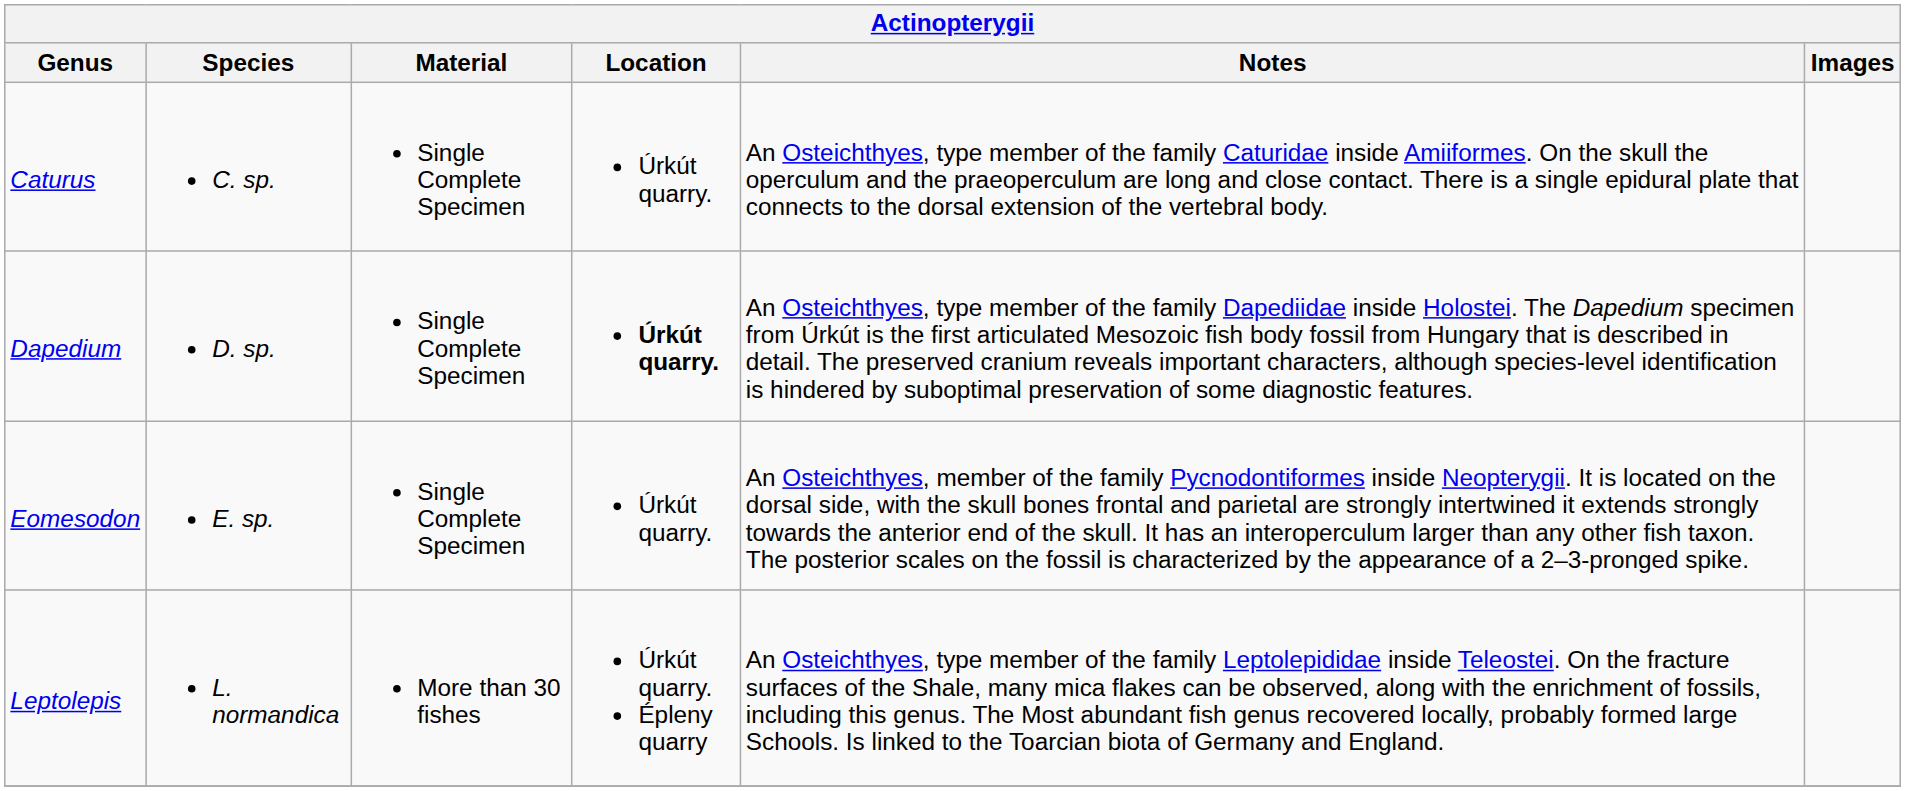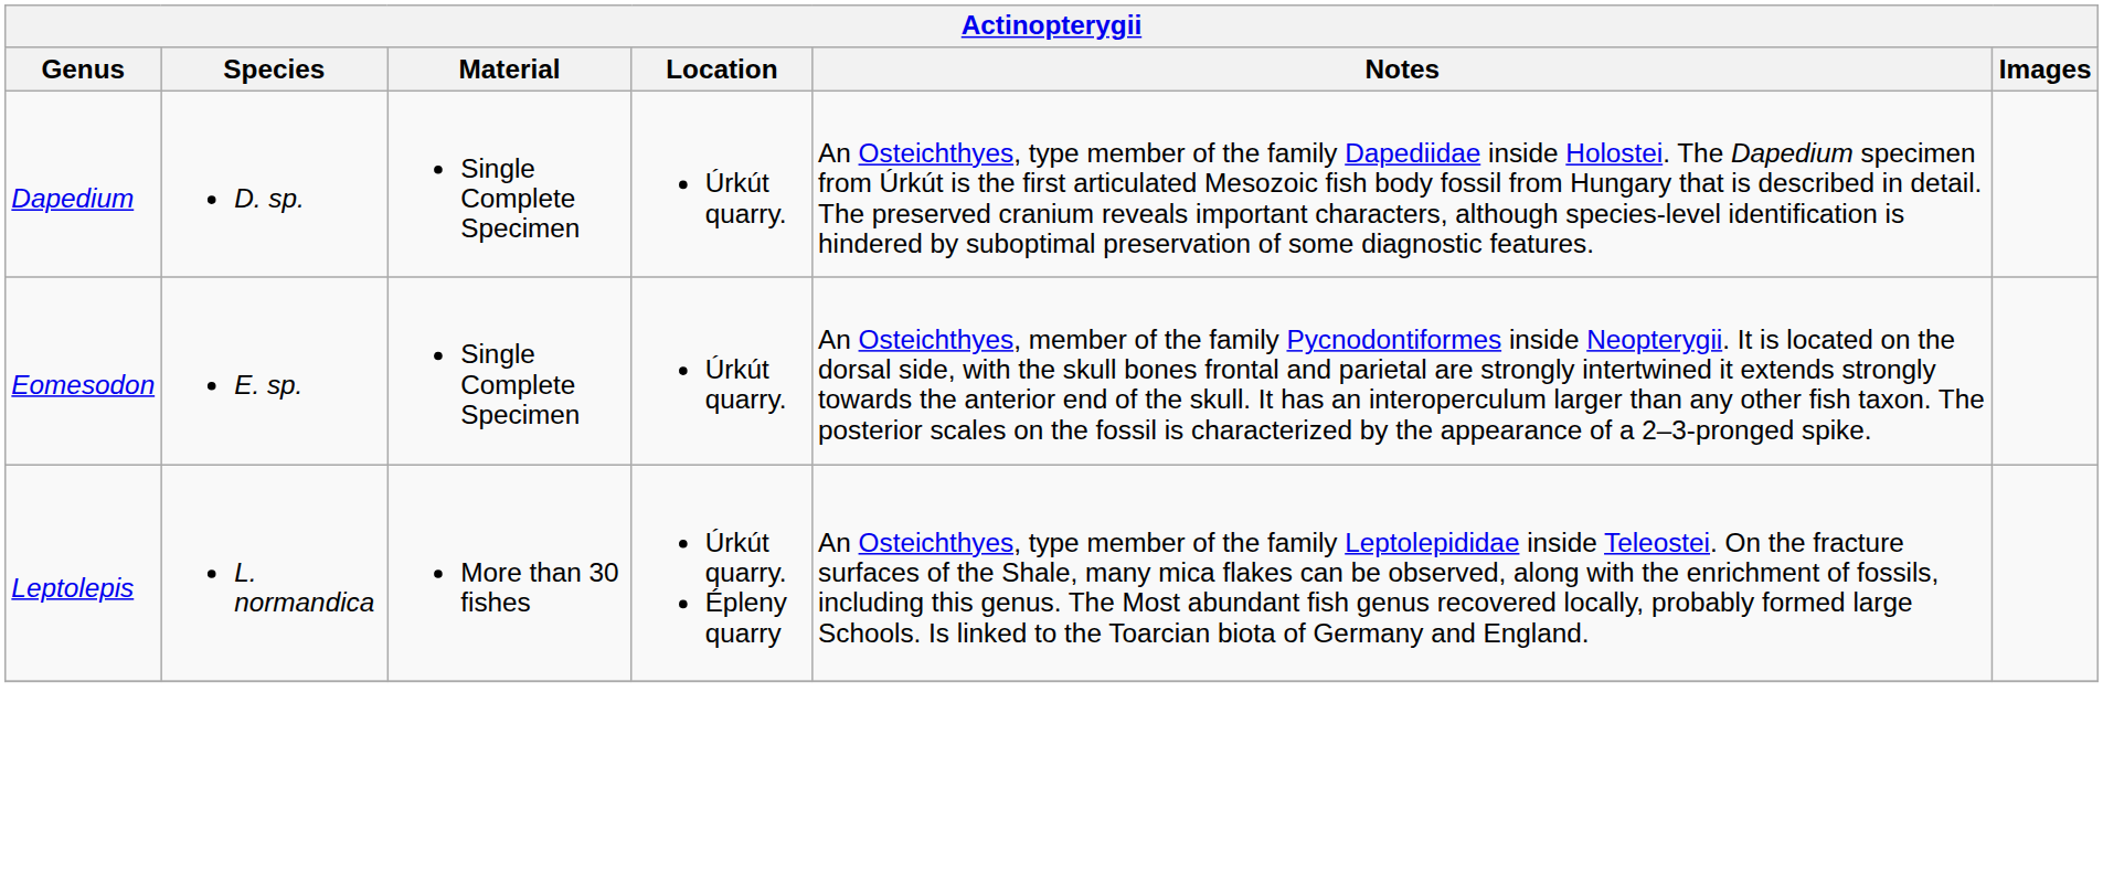 <table class="wikitable" align="center">
 <tr>
 <th colspan="6" align="center"><strong><a href='#'>Actinopterygii</a></strong></th>
 </tr>
 <tr>
 <th>Genus</th>
 <th>Species</th>
 <th>Material</th>
 <th>Location</th>
 <th>Notes</th>
 <th>Images</th>
 </tr>
 <tr>
-<td><br><em><a href='#'>Caturus</a></em></td>
-<td><br><ul><li><em>C. sp.</em></li></ul></td>
-<td><br><ul><li>Single Complete Specimen</li></ul></td>
-<td><br><ul><li>Úrkút quarry.</li></ul></td>
-<td><br>An <a href='#'>Osteichthyes</a>, type member of the family <a href='#'>Caturidae</a> inside <a href='#'>Amiiformes</a>. On the skull the operculum and the praeoperculum are long and close contact. There is a single epidural plate that connects to the dorsal extension of the vertebral body.</td>
-<td><br></td>
-</tr>
-<tr>
 <td><br><em><a href='#'>Dapedium</a></em></td>
 <td><br><ul><li><em>D. sp.</em></li></ul></td>
 <td><br><ul><li>Single Complete Specimen</li></ul></td>
-<td><strong><br><ul><li>Úrkút quarry.</li></ul></strong></td>
+<td><br><ul><li>Úrkút quarry.</li></ul></td>
 <td><br>An <a href='#'>Osteichthyes</a>, type member of the family <a href='#'>Dapediidae</a> inside <a href='#'>Holostei</a>. The <em>Dapedium</em> specimen from Úrkút is the first articulated Mesozoic fish body fossil from Hungary that is described in detail. The preserved cranium reveals important characters, although species-level identification is hindered by suboptimal preservation of some diagnostic features.</td>
 <td><br></td>
 </tr>
 <tr>
 <td><br><em><a href='#'>Eomesodon</a></em></td>
 <td><br><ul><li><em>E. sp.</em></li></ul></td>
 <td><br><ul><li>Single Complete Specimen</li></ul></td>
 <td><br><ul><li>Úrkút quarry.</li></ul></td>
 <td><br>An <a href='#'>Osteichthyes</a>, member of the family <a href='#'>Pycnodontiformes</a> inside <a href='#'>Neopterygii</a>.  It is located on the dorsal side, with the skull bones frontal and parietal are strongly intertwined it extends strongly towards the anterior end of the skull. It has an interoperculum larger than any other fish taxon. The posterior scales on the fossil is characterized by the appearance of a 2–3-pronged spike.</td>
 <td><br></td>
 </tr>
 <tr>
 <td><br><em><a href='#'>Leptolepis</a></em></td>
 <td><br><ul><li><em>L. normandica</em></li></ul></td>
 <td><br><ul><li>More than 30 fishes</li></ul></td>
 <td><br><ul><li>Úrkút quarry.</li><li>Épleny quarry</li></ul></td>
 <td><br>An <a href='#'>Osteichthyes</a>, type member of the family <a href='#'>Leptolepididae</a> inside <a href='#'>Teleostei</a>.  On the fracture surfaces of the Shale, many mica flakes can be observed, along with the enrichment of fossils, including this genus. The Most abundant fish genus recovered locally, probably formed large Schools. Is linked to the Toarcian biota of Germany and England.</td>
 <td><br></td>
 </tr>
 <tr>
 </tr>
 </table>
